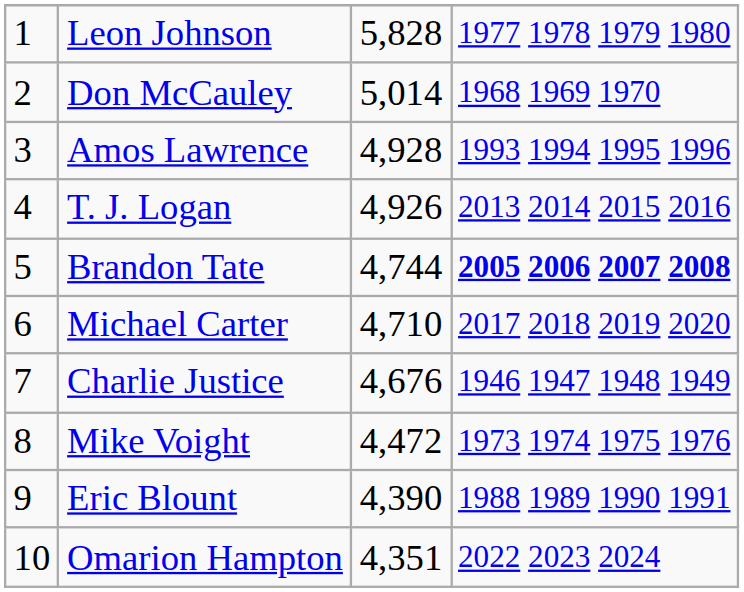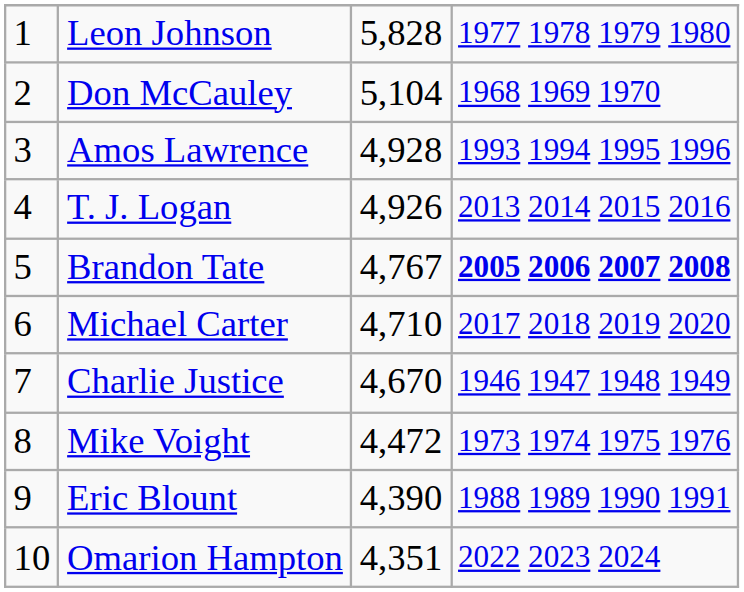 <table class="wikitable">
 <tr>
 </tr>
 <tr>
 <td>1</td>
 <td><a href='#'>Leon Johnson</a></td>
 <td>5,828</td>
 <td style="font-size:85%;"><a href='#'>1977</a> <a href='#'>1978</a> <a href='#'>1979</a> <a href='#'>1980</a></td>
 </tr>
 <tr>
 <td>2</td>
 <td><a href='#'>Don McCauley</a></td>
-<td>5,014</td>
+<td>5,104</td>
 <td style="font-size:85%;"><a href='#'>1968</a> <a href='#'>1969</a> <a href='#'>1970</a></td>
 </tr>
 <tr>
 <td>3</td>
 <td><a href='#'>Amos Lawrence</a></td>
 <td>4,928</td>
 <td style="font-size:85%;"><a href='#'>1993</a> <a href='#'>1994</a> <a href='#'>1995</a> <a href='#'>1996</a></td>
 </tr>
 <tr>
 <td>4</td>
 <td><a href='#'>T. J. Logan</a></td>
 <td>4,926</td>
 <td style="font-size:85%;"><a href='#'>2013</a> <a href='#'>2014</a> <a href='#'>2015</a> <a href='#'>2016</a></td>
 </tr>
 <tr>
 <td>5</td>
 <td><a href='#'>Brandon Tate</a></td>
-<td>4,744</td>
+<td>4,767</td>
 <td style="font-size:85%;"><strong><a href='#'>2005</a> <a href='#'>2006</a> <a href='#'>2007</a> <a href='#'>2008</a></strong></td>
 </tr>
 <tr>
 <td>6</td>
 <td><a href='#'>Michael Carter</a></td>
 <td>4,710</td>
 <td style="font-size:85%;"><a href='#'>2017</a> <a href='#'>2018</a> <a href='#'>2019</a> <a href='#'>2020</a></td>
 </tr>
 <tr>
 <td>7</td>
 <td><a href='#'>Charlie Justice</a></td>
-<td>4,676</td>
+<td>4,670</td>
 <td style="font-size:85%;"><a href='#'>1946</a> <a href='#'>1947</a> <a href='#'>1948</a> <a href='#'>1949</a></td>
 </tr>
 <tr>
 <td>8</td>
 <td><a href='#'>Mike Voight</a></td>
 <td>4,472</td>
 <td style="font-size:85%;"><a href='#'>1973</a> <a href='#'>1974</a> <a href='#'>1975</a> <a href='#'>1976</a></td>
 </tr>
 <tr>
 <td>9</td>
 <td><a href='#'>Eric Blount</a></td>
 <td>4,390</td>
 <td style="font-size:85%;"><a href='#'>1988</a> <a href='#'>1989</a> <a href='#'>1990</a> <a href='#'>1991</a></td>
 </tr>
 <tr>
 <td>10</td>
 <td><a href='#'>Omarion Hampton</a></td>
 <td>4,351</td>
 <td style="font-size:85%;"><a href='#'>2022</a> <a href='#'>2023</a> <a href='#'>2024</a></td>
 </tr>
 </table>
